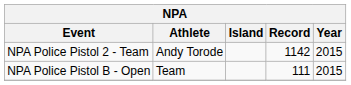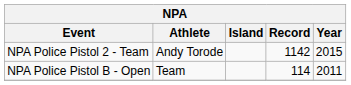 <table class="wikitable" style="text-align: center; font-size:95%;">
 <tr>
 <th colspan=5>NPA</th>
 </tr>
 <tr>
 <th colspan=1>Event</th>
 <th colspan=1>Athlete</th>
 <th colspan=1>Island</th>
 <th colspan=1>Record</th>
 <th colspan=1>Year</th>
 </tr>
 <tr>
 <td align="left">NPA Police Pistol 2 - Team</td>
 <td align="left">Andy Torode</td>
 <td></td>
 <td align="right">1142</td>
 <td>2015</td>
 </tr>
 <tr>
 <td align="left">NPA Police Pistol B - Open</td>
 <td align="left">Team</td>
 <td></td>
-<td align="right">111</td>
-<td>2015</td>
+<td align="right">114</td>
+<td>2011</td>
 </tr>
 <tr>
 </tr>
 </table>
